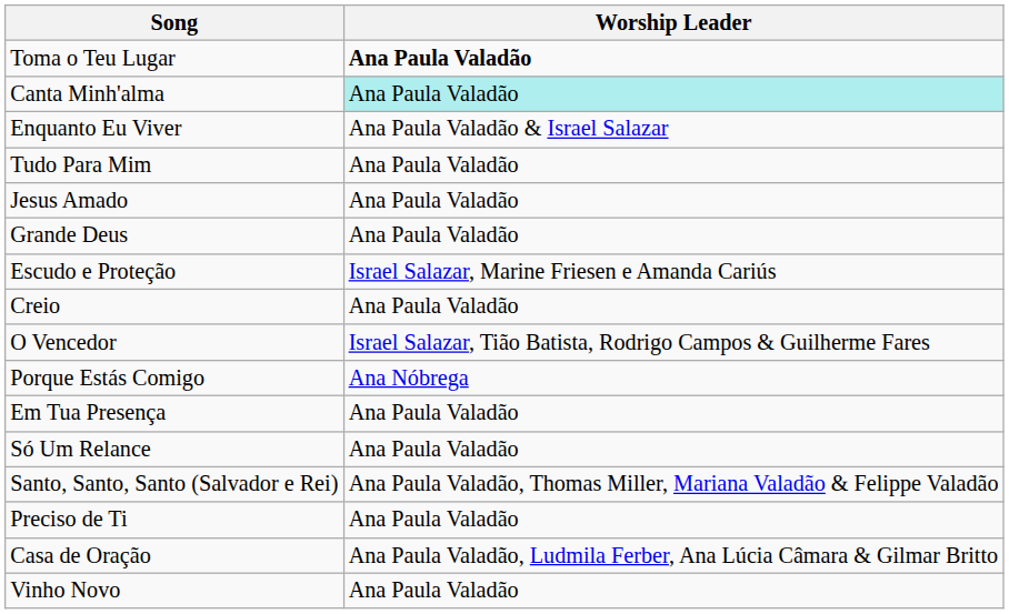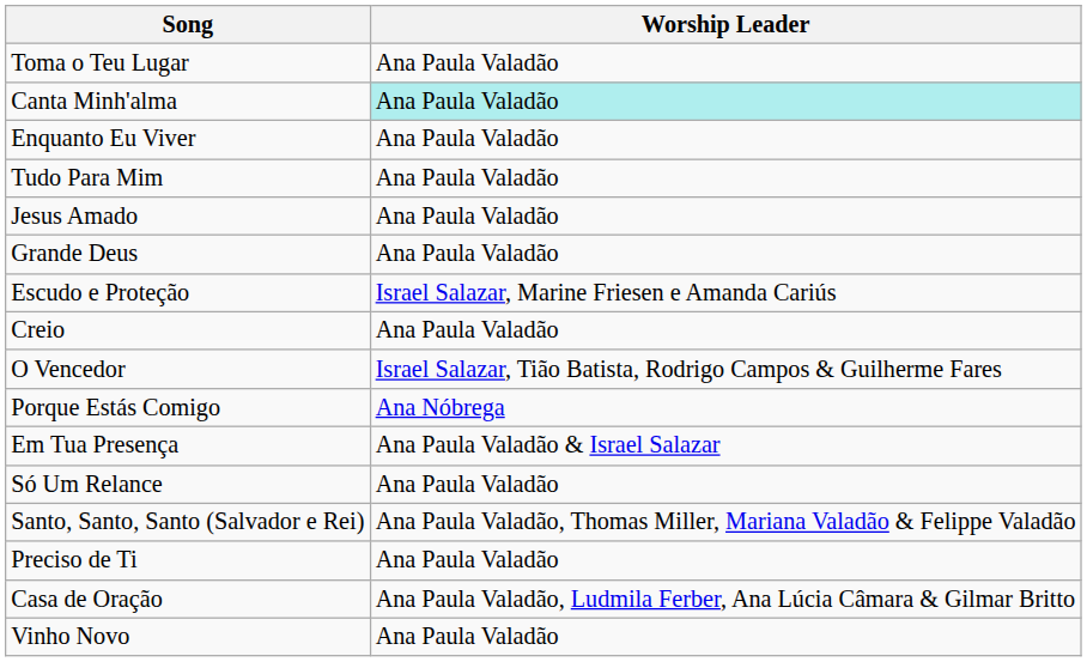 <table class="wikitable">
 <tr>
 <th>Song</th>
 <th>Worship Leader</th>
 </tr>
 <tr>
 <td>Toma o Teu Lugar</td>
-<td><strong>Ana Paula Valadão</strong></td>
+<td>Ana Paula Valadão</td>
 </tr>
 <tr>
 <td>Canta Minh'alma</td>
 <td style="background: paleturquoise;">Ana Paula Valadão</td>
 </tr>
 <tr>
 <td>Enquanto Eu Viver</td>
-<td>Ana Paula Valadão & <a href='#'>Israel Salazar</a></td>
+<td>Ana Paula Valadão</td>
 </tr>
 <tr>
 <td>Tudo Para Mim</td>
 <td>Ana Paula Valadão</td>
 </tr>
 <tr>
 <td>Jesus Amado</td>
 <td>Ana Paula Valadão</td>
 </tr>
 <tr>
 <td>Grande Deus</td>
 <td>Ana Paula Valadão</td>
 </tr>
 <tr>
 <td>Escudo e Proteção</td>
 <td><a href='#'>Israel Salazar</a>, Marine Friesen e Amanda Cariús</td>
 </tr>
 <tr>
 <td>Creio</td>
 <td>Ana Paula Valadão</td>
 </tr>
 <tr>
 <td>O Vencedor</td>
 <td><a href='#'>Israel Salazar</a>, Tião Batista, Rodrigo Campos & Guilherme Fares</td>
 </tr>
 <tr>
 <td>Porque Estás Comigo</td>
 <td><a href='#'>Ana Nóbrega</a></td>
 </tr>
 <tr>
 <td>Em Tua Presença</td>
-<td>Ana Paula Valadão</td>
+<td>Ana Paula Valadão & <a href='#'>Israel Salazar</a></td>
 </tr>
 <tr>
 <td>Só Um Relance</td>
 <td>Ana Paula Valadão</td>
 </tr>
 <tr>
 <td>Santo, Santo, Santo (Salvador e Rei)</td>
 <td>Ana Paula Valadão, Thomas Miller, <a href='#'>Mariana Valadão</a> & Felippe Valadão</td>
 </tr>
 <tr>
 <td>Preciso de Ti</td>
 <td>Ana Paula Valadão</td>
 </tr>
 <tr>
 <td>Casa de Oração</td>
 <td>Ana Paula Valadão, <a href='#'>Ludmila Ferber</a>, Ana Lúcia Câmara & Gilmar Britto</td>
 </tr>
 <tr>
 <td>Vinho Novo</td>
 <td>Ana Paula Valadão</td>
 </tr>
 </table>
